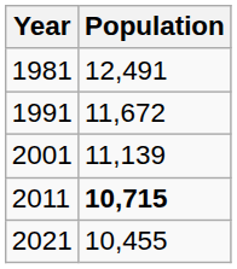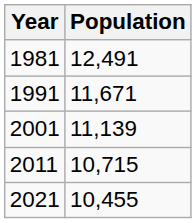 <table class=wikitable>
 <tr>
 <th>Year</th>
 <th>Population</th>
 </tr>
 <tr>
 <td>1981</td>
 <td>12,491</td>
 </tr>
 <tr>
 <td>1991</td>
-<td>11,672</td>
+<td>11,671</td>
 </tr>
 <tr>
 <td>2001</td>
 <td>11,139</td>
 </tr>
 <tr>
 <td>2011</td>
-<td><strong>10,715</strong></td>
+<td>10,715</td>
 </tr>
 <tr>
 <td>2021</td>
 <td>10,455</td>
 </tr>
 </table>
